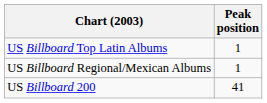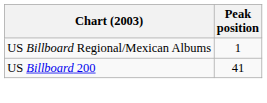 <table class="wikitable">
 <tr>
 <th align="left">Chart (2003)</th>
 <th align="left">Peak<br>position</th>
-</tr>
-<tr>
-<td align="left"><a href='#'>US</a> <a href='#'><em>Billboard</em> Top Latin Albums</a></td>
-<td align="center">1</td>
 </tr>
 <tr>
 <td align="left">US <em>Billboard</em> Regional/Mexican Albums</td>
 <td align="center">1</td>
 </tr>
 <tr>
 <td align="left">US <a href='#'><em>Billboard</em> 200</a></td>
 <td align="center">41</td>
 </tr>
 </table>
